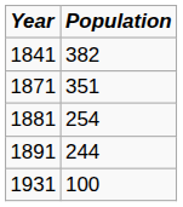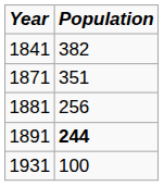 <table class="wikitable">
 <tr>
 <td><strong><em>Year</em></strong></td>
 <td><strong><em>Population</em></strong></td>
 </tr>
 <tr>
 <td>1841</td>
 <td>382</td>
 </tr>
 <tr>
 <td>1871</td>
 <td>351</td>
 </tr>
 <tr>
 <td>1881</td>
-<td>254</td>
+<td>256</td>
 </tr>
 <tr>
 <td>1891</td>
-<td>244</td>
+<td><strong>244</strong></td>
 </tr>
 <tr>
 <td>1931</td>
 <td>100</td>
 </tr>
 </table>
